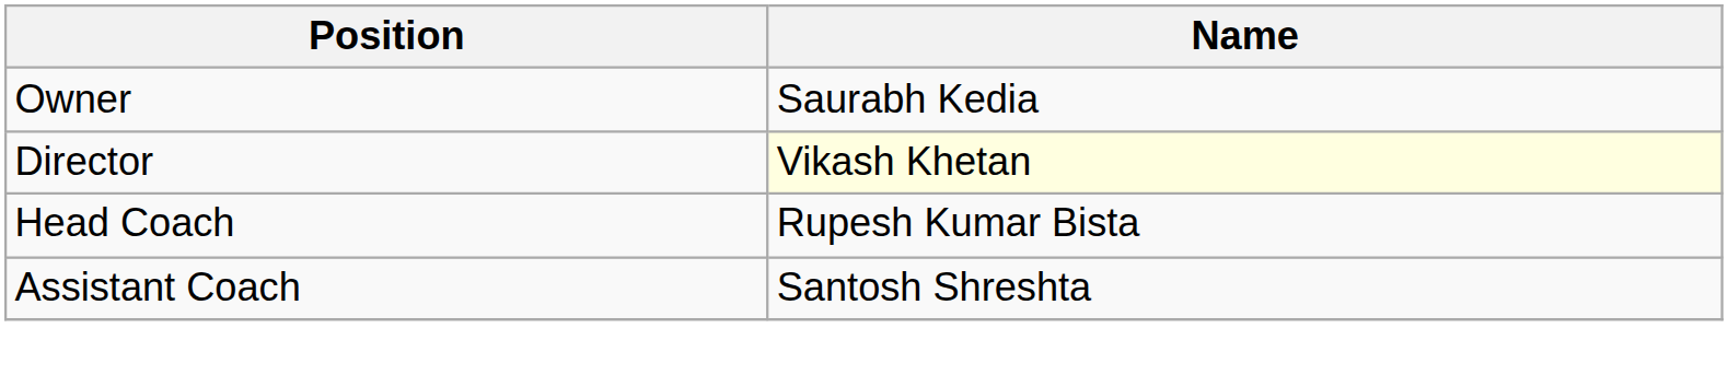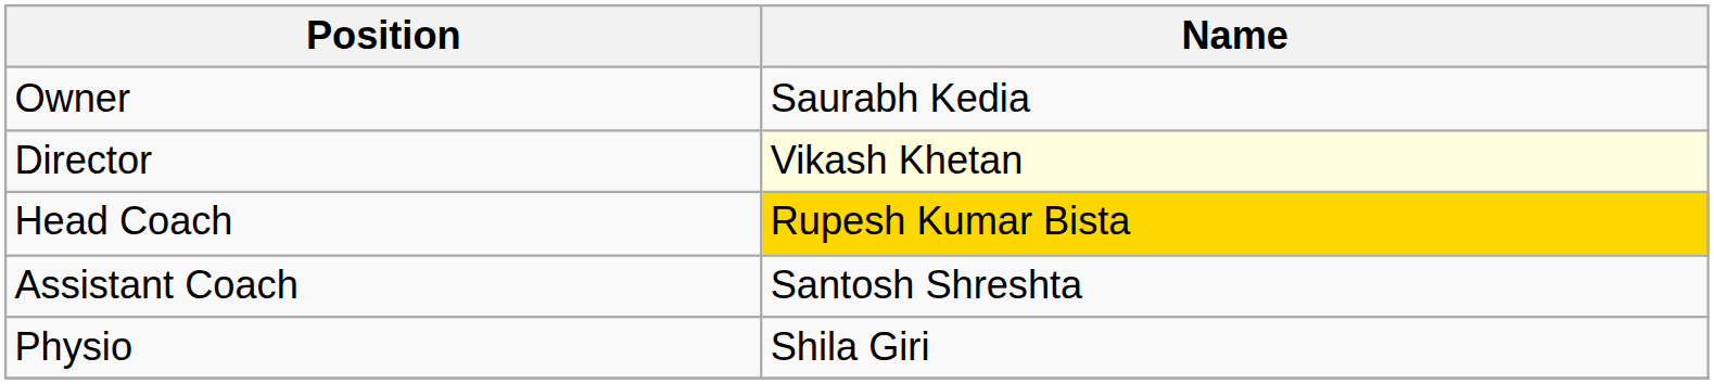 <table class="wikitable"  style="font-size:100%; width:55%;">
 <tr>
 <th style=" text-align:center;">Position</th>
 <th style=" text-align:center;">Name</th>
 </tr>
 <tr>
 <td>Owner</td>
 <td>Saurabh Kedia</td>
 </tr>
 <tr>
 <td>Director</td>
 <td style="background: lightyellow;">Vikash Khetan</td>
 </tr>
 <tr>
 <td>Head Coach</td>
-<td> Rupesh Kumar Bista</td>
+<td style="background: gold;"> Rupesh Kumar Bista</td>
 </tr>
 <tr>
 <td>Assistant Coach</td>
 <td> Santosh Shreshta</td>
 </tr>
 <tr>
+<td>Physio</td>
+<td> Shila Giri</td>
+</tr>
+<tr>
 </tr>
 </table>
